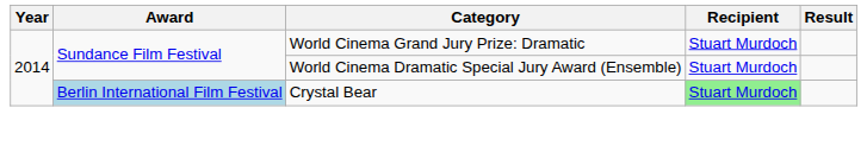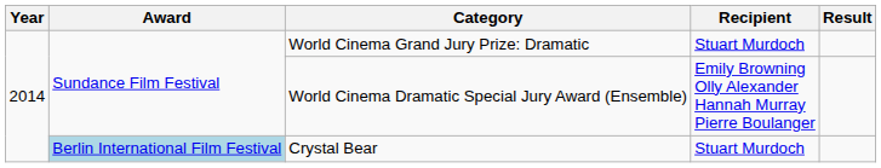 <table class="wikitable sortable" style="margin:1em auto;">
 <tr>
 <th>Year</th>
 <th>Award</th>
 <th>Category</th>
 <th>Recipient</th>
 <th>Result</th>
 </tr>
 <tr>
 <td rowspan="4">2014</td>
 <td rowspan="2"><a href='#'>Sundance Film Festival</a></td>
 <td>World Cinema Grand Jury Prize: Dramatic</td>
 <td><a href='#'>Stuart Murdoch</a></td>
 <td></td>
 </tr>
 <tr>
 <td>World Cinema Dramatic Special Jury Award (Ensemble)</td>
-<td><a href='#'>Stuart Murdoch</a></td>
+<td><a href='#'>Emily Browning</a><br><a href='#'>Olly Alexander</a><br><a href='#'>Hannah Murray</a><br><a href='#'>Pierre Boulanger</a></td>
 <td></td>
 </tr>
 <tr>
 <td style="background: lightblue;"><a href='#'>Berlin International Film Festival</a></td>
 <td>Crystal Bear</td>
-<td style="background: lightgreen;"><a href='#'>Stuart Murdoch</a></td>
+<td><a href='#'>Stuart Murdoch</a></td>
 <td></td>
 </tr>
 </table>
